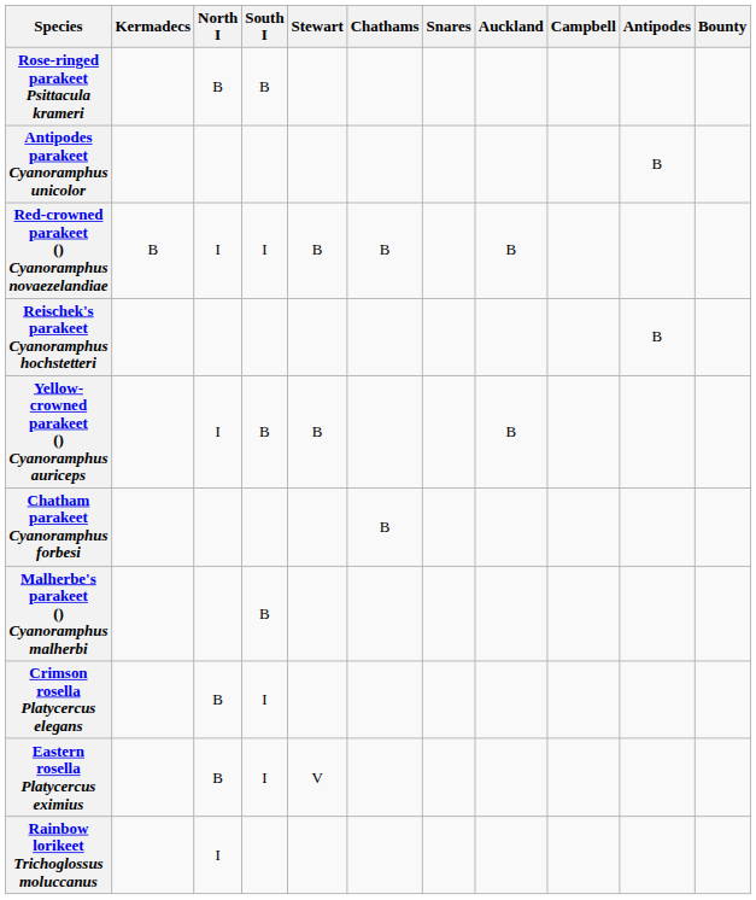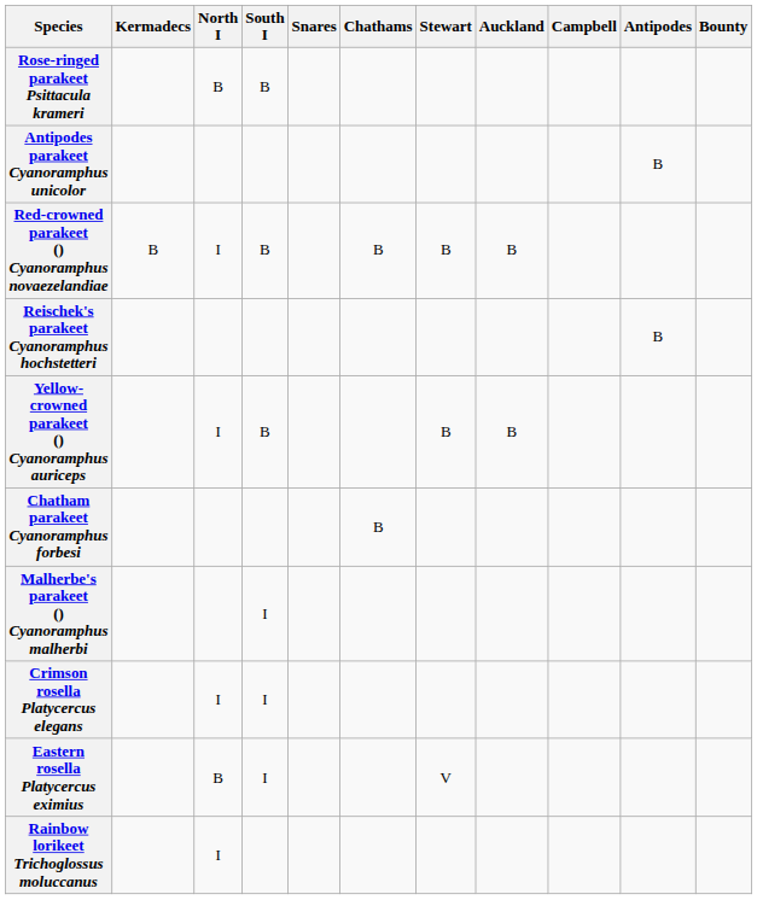 <table class="wikitable" style="text-align:center">
 <tr>
 <th width="200">Species</th>
 <th>Kermadecs</th>
 <th>North I</th>
 <th>South I</th>
+<th>Snares</th>
+<th>Chathams</th>
 <th>Stewart</th>
-<th>Chathams</th>
-<th>Snares</th>
 <th>Auckland</th>
 <th>Campbell</th>
 <th>Antipodes</th>
 <th>Bounty</th>
 </tr>
 <tr>
 <th><a href='#'>Rose-ringed parakeet</a><br><em>Psittacula krameri</em></th>
 <td></td>
 <td>B</td>
 <td>B</td>
 <td></td>
 <td></td>
 <td></td>
 <td></td>
 <td></td>
 <td></td>
 <td></td>
 </tr>
 <tr>
 <th><a href='#'>Antipodes parakeet</a><br><em>Cyanoramphus unicolor</em></th>
 <td></td>
 <td></td>
 <td></td>
 <td></td>
 <td></td>
 <td></td>
 <td></td>
 <td></td>
 <td>B</td>
 <td></td>
 </tr>
 <tr>
 <th><a href='#'>Red-crowned parakeet</a><br>()<br><em>Cyanoramphus novaezelandiae</em></th>
 <td>B</td>
 <td>I</td>
-<td>I</td>
+<td>B</td>
+<td></td>
 <td>B</td>
 <td>B</td>
-<td></td>
 <td>B</td>
 <td></td>
 <td></td>
 <td></td>
 </tr>
 <tr>
 <th><a href='#'>Reischek's parakeet</a><br><em>Cyanoramphus hochstetteri</em></th>
 <td></td>
 <td></td>
 <td></td>
 <td></td>
 <td></td>
 <td></td>
 <td></td>
 <td></td>
 <td>B</td>
 <td></td>
 </tr>
 <tr>
 <th><a href='#'>Yellow-crowned parakeet</a><br>()<br><em>Cyanoramphus auriceps</em></th>
 <td></td>
 <td>I</td>
 <td>B</td>
-<td>B</td>
 <td></td>
 <td></td>
+<td>B</td>
 <td>B</td>
 <td></td>
 <td></td>
 <td></td>
 </tr>
 <tr>
 <th><a href='#'>Chatham parakeet</a><br><em>Cyanoramphus forbesi</em></th>
 <td></td>
 <td></td>
 <td></td>
 <td></td>
 <td>B</td>
 <td></td>
 <td></td>
 <td></td>
 <td></td>
 <td></td>
 </tr>
 <tr>
 <th><a href='#'>Malherbe's parakeet</a><br>()<br><em>Cyanoramphus malherbi</em></th>
 <td></td>
 <td></td>
-<td>B</td>
+<td>I</td>
 <td></td>
 <td></td>
 <td></td>
 <td></td>
 <td></td>
 <td></td>
 <td></td>
 </tr>
 <tr>
 <th><a href='#'>Crimson rosella</a><br><em>Platycercus elegans</em></th>
 <td></td>
-<td>B</td>
+<td>I</td>
 <td>I</td>
 <td></td>
 <td></td>
 <td></td>
 <td></td>
 <td></td>
 <td></td>
 <td></td>
 </tr>
 <tr>
 <th><a href='#'>Eastern rosella</a><br><em>Platycercus eximius</em></th>
 <td></td>
 <td>B</td>
 <td>I</td>
-<td>V</td>
 <td></td>
 <td></td>
+<td>V</td>
 <td></td>
 <td></td>
 <td></td>
 <td></td>
 </tr>
 <tr>
 <th><a href='#'>Rainbow lorikeet</a><br><em>Trichoglossus moluccanus</em></th>
 <td></td>
 <td>I</td>
 <td></td>
 <td></td>
 <td></td>
 <td></td>
 <td></td>
 <td></td>
 <td></td>
 <td></td>
 </tr>
 </table>
